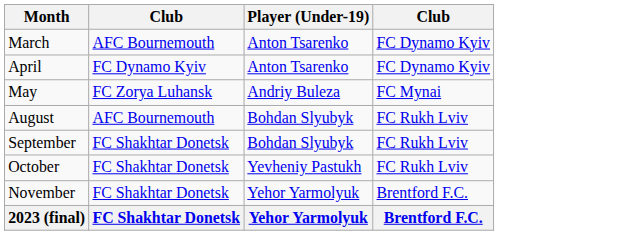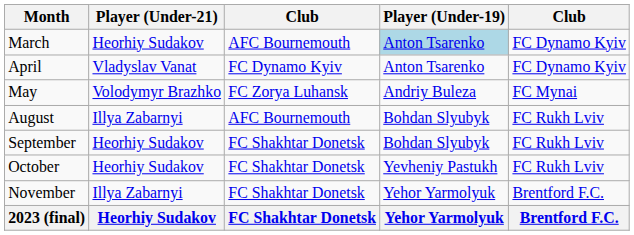 <table class="wikitable">
 <tr>
 <th>Month</th>
+<th>Player (Under-21)</th>
 <th>Club</th>
 <th>Player (Under-19)</th>
 <th>Club</th>
 </tr>
 <tr>
 <td>March</td>
+<td><a href='#'>Heorhiy Sudakov</a></td>
 <td><a href='#'>AFC Bournemouth</a></td>
-<td><a href='#'>Anton Tsarenko</a></td>
+<td style="background: lightblue;"><a href='#'>Anton Tsarenko</a></td>
 <td><a href='#'>FC Dynamo Kyiv</a></td>
 </tr>
 <tr>
 <td>April</td>
+<td><a href='#'>Vladyslav Vanat</a></td>
 <td><a href='#'>FC Dynamo Kyiv</a></td>
 <td><a href='#'>Anton Tsarenko</a></td>
 <td><a href='#'>FC Dynamo Kyiv</a></td>
 </tr>
 <tr>
 <td>May</td>
+<td><a href='#'>Volodymyr Brazhko</a></td>
 <td><a href='#'>FC Zorya Luhansk</a></td>
 <td><a href='#'>Andriy Buleza</a></td>
 <td><a href='#'>FC Mynai</a></td>
 </tr>
 <tr>
 <td>August</td>
+<td><a href='#'>Illya Zabarnyi</a></td>
 <td><a href='#'>AFC Bournemouth</a></td>
 <td><a href='#'>Bohdan Slyubyk</a></td>
 <td><a href='#'>FC Rukh Lviv</a></td>
 </tr>
 <tr>
 <td>September</td>
+<td><a href='#'>Heorhiy Sudakov</a></td>
 <td><a href='#'>FC Shakhtar Donetsk</a></td>
 <td><a href='#'>Bohdan Slyubyk</a></td>
 <td><a href='#'>FC Rukh Lviv</a></td>
 </tr>
 <tr>
 <td>October</td>
+<td><a href='#'>Heorhiy Sudakov</a></td>
 <td><a href='#'>FC Shakhtar Donetsk</a></td>
 <td><a href='#'>Yevheniy Pastukh</a></td>
 <td><a href='#'>FC Rukh Lviv</a></td>
 </tr>
 <tr>
 <td>November</td>
+<td><a href='#'>Illya Zabarnyi</a></td>
 <td><a href='#'>FC Shakhtar Donetsk</a></td>
 <td><a href='#'>Yehor Yarmolyuk</a></td>
 <td><a href='#'>Brentford F.C.</a></td>
 </tr>
 <tr>
 <th>2023 (final)</th>
+<th><a href='#'>Heorhiy Sudakov</a></th>
 <th><a href='#'>FC Shakhtar Donetsk</a></th>
 <th><a href='#'>Yehor Yarmolyuk</a></th>
 <th><a href='#'>Brentford F.C.</a></th>
 </tr>
 </table>
